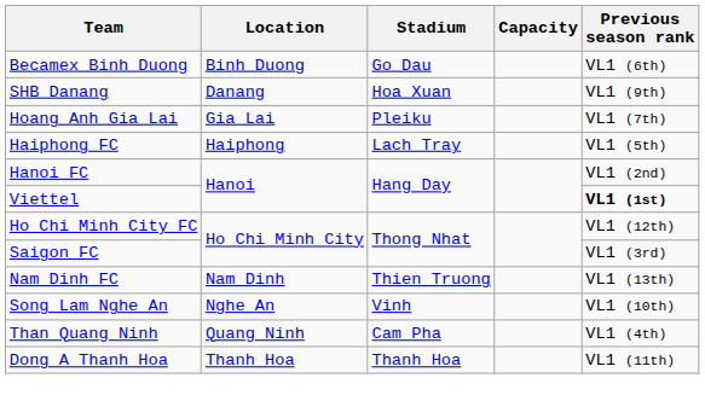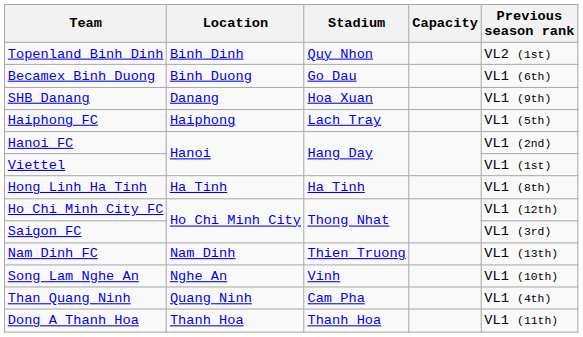 <table class="wikitable sortable">
 <tr>
 <th>Team</th>
 <th>Location</th>
 <th>Stadium</th>
 <th>Capacity</th>
 <th>Previous<br>season rank</th>
+</tr>
+<tr>
+<td><a href='#'>Topenland Binh Dinh</a></td>
+<td><a href='#'>Binh Dinh</a></td>
+<td><a href='#'>Quy Nhon</a></td>
+<td></td>
+<td> VL2 <small>(1st)</small></td>
 </tr>
 <tr>
 <td><a href='#'>Becamex Binh Duong</a></td>
 <td><a href='#'>Binh Duong</a></td>
 <td><a href='#'>Go Dau</a></td>
 <td></td>
 <td>VL1 <small>(6th)</small></td>
 </tr>
 <tr>
 <td><a href='#'>SHB Danang</a></td>
 <td><a href='#'>Danang</a></td>
 <td><a href='#'>Hoa Xuan</a></td>
 <td></td>
 <td>VL1 <small>(9th)</small></td>
-</tr>
-<tr>
-<td><a href='#'>Hoang Anh Gia Lai</a></td>
-<td><a href='#'>Gia Lai</a></td>
-<td><a href='#'>Pleiku</a></td>
-<td></td>
-<td>VL1 <small>(7th)</small></td>
 </tr>
 <tr>
 <td><a href='#'>Haiphong FC</a></td>
 <td><a href='#'>Haiphong</a></td>
 <td><a href='#'>Lach Tray</a></td>
 <td></td>
 <td>VL1 <small>(5th)</small></td>
 </tr>
 <tr>
 <td><a href='#'>Hanoi FC</a></td>
 <td rowspan=2><a href='#'>Hanoi</a></td>
 <td rowspan=2><a href='#'>Hang Day</a></td>
 <td rowspan=2></td>
 <td>VL1 <small>(2nd)</small></td>
 </tr>
 <tr>
 <td><a href='#'>Viettel</a></td>
-<td><strong>VL1 <small>(1st)</small></strong></td>
+<td>VL1 <small>(1st)</small></td>
+</tr>
+<tr>
+<td><a href='#'>Hong Linh Ha Tinh</a></td>
+<td><a href='#'>Ha Tinh</a></td>
+<td><a href='#'>Ha Tinh</a></td>
+<td></td>
+<td>VL1 <small>(8th)</small></td>
 </tr>
 <tr>
 <td><a href='#'>Ho Chi Minh City FC</a></td>
 <td rowspan=2><a href='#'>Ho Chi Minh City</a></td>
 <td rowspan=2><a href='#'>Thong Nhat</a></td>
 <td rowspan=2></td>
 <td>VL1 <small>(12th)</small></td>
 </tr>
 <tr>
 <td><a href='#'>Saigon FC</a></td>
 <td>VL1 <small>(3rd)</small></td>
 </tr>
 <tr>
 <td><a href='#'>Nam Dinh FC</a></td>
 <td><a href='#'>Nam Dinh</a></td>
 <td><a href='#'>Thien Truong</a></td>
 <td></td>
 <td>VL1 <small>(13th)</small></td>
 </tr>
 <tr>
 <td><a href='#'>Song Lam Nghe An</a></td>
 <td><a href='#'>Nghe An</a></td>
 <td><a href='#'>Vinh</a></td>
 <td></td>
 <td>VL1 <small>(10th)</small></td>
 </tr>
 <tr>
 <td><a href='#'>Than Quang Ninh</a></td>
 <td><a href='#'>Quang Ninh</a></td>
 <td><a href='#'>Cam Pha</a></td>
 <td></td>
 <td>VL1 <small>(4th)</small></td>
 </tr>
 <tr>
 <td><a href='#'>Dong A Thanh Hoa</a></td>
 <td><a href='#'>Thanh Hoa</a></td>
 <td><a href='#'>Thanh Hoa</a></td>
 <td></td>
 <td>VL1 <small>(11th)</small></td>
 </tr>
 </table>
